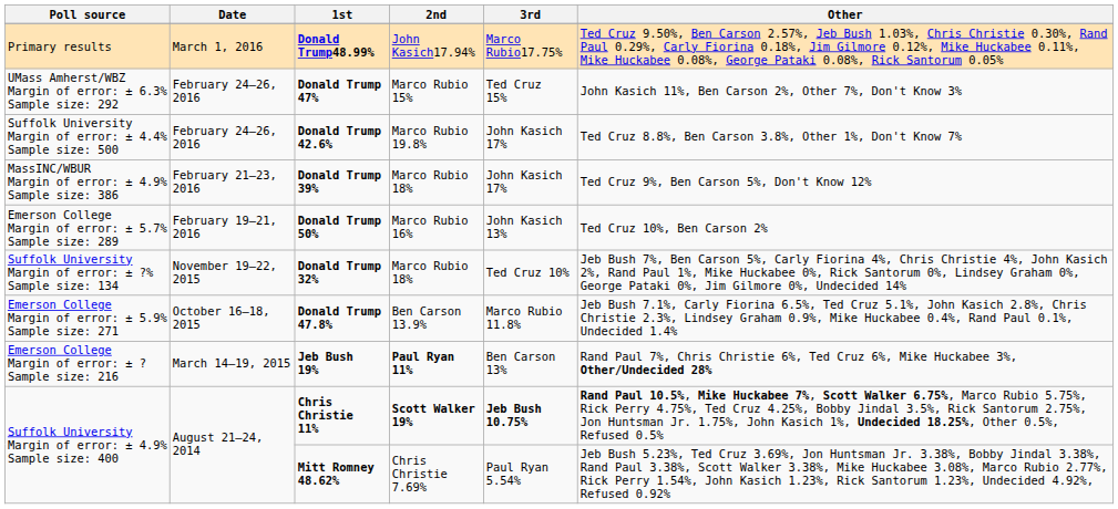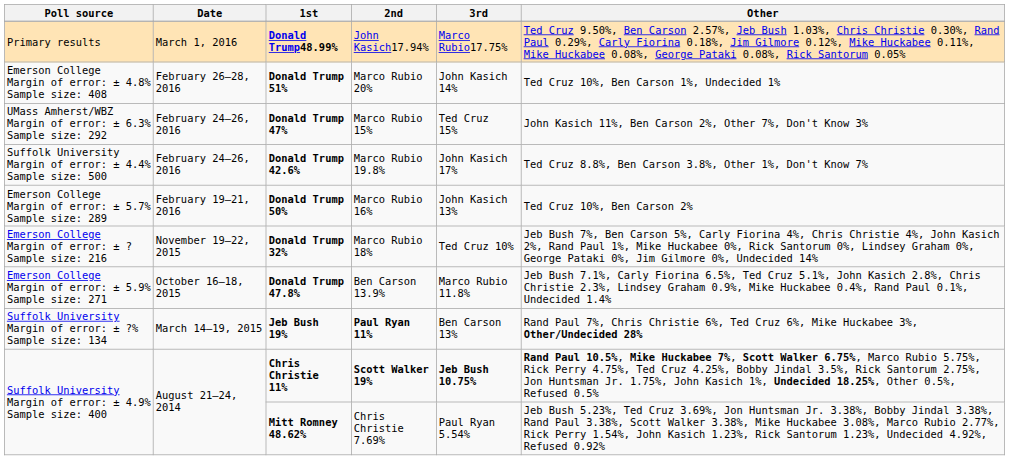 <table class="wikitable">
 <tr>
 <th style="width:180px;">Poll source</th>
 <th style="width:135px;">Date</th>
 <th style="width:100px;">1st</th>
 <th style="width:100px;">2nd</th>
 <th style="width:100px;">3rd</th>
 <th>Other</th>
 </tr>
 <tr>
 </tr>
 <tr style="background:Moccasin;">
 <td>Primary results</td>
 <td>March 1, 2016</td>
 <td><strong><a href='#'>Donald Trump</a>48.99%</strong></td>
 <td><a href='#'>John Kasich</a>17.94%</td>
 <td><a href='#'>Marco Rubio</a>17.75%</td>
 <td><a href='#'>Ted Cruz</a> 9.50%, <a href='#'>Ben Carson</a> 2.57%, <a href='#'>Jeb Bush</a> 1.03%, <a href='#'>Chris Christie</a> 0.30%, <a href='#'>Rand Paul</a> 0.29%, <a href='#'>Carly Fiorina</a> 0.18%, <a href='#'>Jim Gilmore</a> 0.12%, <a href='#'>Mike Huckabee</a> 0.11%, <a href='#'>Mike Huckabee</a> 0.08%, <a href='#'>George Pataki</a> 0.08%, <a href='#'>Rick Santorum</a> 0.05%</td>
 </tr>
 <tr>
+<td>Emerson College<br>Margin of error: ± 4.8% Sample size: 408</td>
+<td>February 26–28, 2016</td>
+<td><strong>Donald Trump<br>51%</strong></td>
+<td>Marco Rubio<br>20%</td>
+<td>John Kasich<br>14%</td>
+<td>Ted Cruz 10%, Ben Carson 1%, Undecided 1%</td>
+</tr>
+<tr>
 <td>UMass Amherst/WBZ<br>Margin of error: ± 6.3% Sample size: 292</td>
 <td>February 24–26, 2016</td>
 <td><strong>Donald Trump<br>47%</strong></td>
 <td>Marco Rubio<br>15%</td>
 <td>Ted Cruz<br>15%</td>
 <td>John Kasich 11%, Ben Carson 2%, Other 7%, Don't Know 3%</td>
 </tr>
 <tr>
 <td>Suffolk University<br>Margin of error: ± 4.4% Sample size: 500</td>
 <td>February 24–26, 2016</td>
 <td><strong>Donald Trump<br>42.6%</strong></td>
 <td>Marco Rubio<br>19.8%</td>
 <td>John Kasich<br>17%</td>
 <td>Ted Cruz 8.8%, Ben Carson 3.8%, Other 1%, Don't Know 7%</td>
 </tr>
 <tr>
-<td>MassINC/WBUR<br>Margin of error: ± 4.9% Sample size: 386</td>
-<td>February 21–23, 2016</td>
-<td><strong>Donald Trump<br>39%</strong></td>
-<td>Marco Rubio<br>18%</td>
-<td>John Kasich<br>17%</td>
-<td>Ted Cruz 9%, Ben Carson 5%, Don't Know 12%</td>
-</tr>
-<tr>
 <td>Emerson College<br>Margin of error: ± 5.7% Sample size: 289</td>
 <td>February 19–21, 2016</td>
 <td><strong>Donald Trump<br>50%</strong></td>
 <td>Marco Rubio<br>16%</td>
 <td>John Kasich<br>13%</td>
 <td>Ted Cruz 10%, Ben Carson 2%</td>
 </tr>
 <tr>
-<td><a href='#'>Suffolk University</a><br>Margin of error: ± ?%<br>Sample size: 134</td>
+<td><a href='#'>Emerson College</a><br>Margin of error: ± ?<br>Sample size: 216</td>
 <td>November 19–22, 2015</td>
 <td><strong>Donald Trump<br>32%</strong></td>
 <td>Marco Rubio<br>18%</td>
 <td>Ted Cruz 10%</td>
 <td>Jeb Bush 7%, Ben Carson 5%, Carly Fiorina 4%, Chris Christie 4%, John Kasich 2%, Rand Paul 1%, Mike Huckabee 0%, Rick Santorum 0%, Lindsey Graham 0%, George Pataki 0%, Jim Gilmore 0%, Undecided 14%</td>
 </tr>
 <tr>
 <td><a href='#'>Emerson College</a><br>Margin of error: ± 5.9%<br>Sample size: 271</td>
 <td>October 16–18, 2015</td>
 <td><strong>Donald Trump<br>47.8%</strong></td>
 <td>Ben Carson<br>13.9%</td>
 <td>Marco Rubio<br>11.8%</td>
 <td>Jeb Bush 7.1%, Carly Fiorina 6.5%, Ted Cruz 5.1%, John Kasich 2.8%, Chris Christie 2.3%, Lindsey Graham 0.9%, Mike Huckabee 0.4%, Rand Paul 0.1%, Undecided 1.4%</td>
 </tr>
 <tr>
-<td><a href='#'>Emerson College</a><br>Margin of error: ± ?<br>Sample size: 216</td>
+<td><a href='#'>Suffolk University</a><br>Margin of error: ± ?%<br>Sample size: 134</td>
 <td>March 14–19, 2015</td>
 <td><strong>Jeb Bush<br>19%</strong></td>
 <td><strong>Paul Ryan<br>11%</strong></td>
 <td>Ben Carson<br>13%</td>
 <td>Rand Paul 7%, Chris Christie 6%, Ted Cruz 6%, Mike Huckabee 3%, <span><strong>Other/Undecided 28%</strong></span></td>
 </tr>
 <tr>
 <td rowspan="2"><a href='#'>Suffolk University</a><br>Margin of error: ± 4.9%<br>Sample size: 400</td>
 <td rowspan="2">August 21–24, 2014</td>
 <td><strong>Chris Christie<br>11%</strong></td>
 <td><strong>Scott Walker<br>19%</strong></td>
 <td><strong>Jeb Bush<br>10.75%</strong></td>
 <td><span><strong>Rand Paul 10.5%</strong></span>, <span><strong>Mike Huckabee 7%</strong></span>, <span><strong>Scott Walker 6.75%</strong></span>, Marco Rubio 5.75%, Rick Perry 4.75%, Ted Cruz 4.25%, Bobby Jindal 3.5%, Rick Santorum 2.75%, Jon Huntsman Jr. 1.75%, John Kasich 1%, <span><strong>Undecided 18.25%</strong></span>, Other 0.5%, Refused 0.5%</td>
 </tr>
 <tr>
 <td><strong>Mitt Romney<br>48.62%</strong></td>
 <td>Chris Christie<br>7.69%</td>
 <td>Paul Ryan<br>5.54%</td>
 <td>Jeb Bush 5.23%, Ted Cruz 3.69%, Jon Huntsman Jr. 3.38%, Bobby Jindal 3.38%, Rand Paul 3.38%, Scott Walker 3.38%, Mike Huckabee 3.08%, Marco Rubio 2.77%, Rick Perry 1.54%, John Kasich 1.23%, Rick Santorum 1.23%, Undecided 4.92%, Refused 0.92%</td>
 </tr>
 </table>
